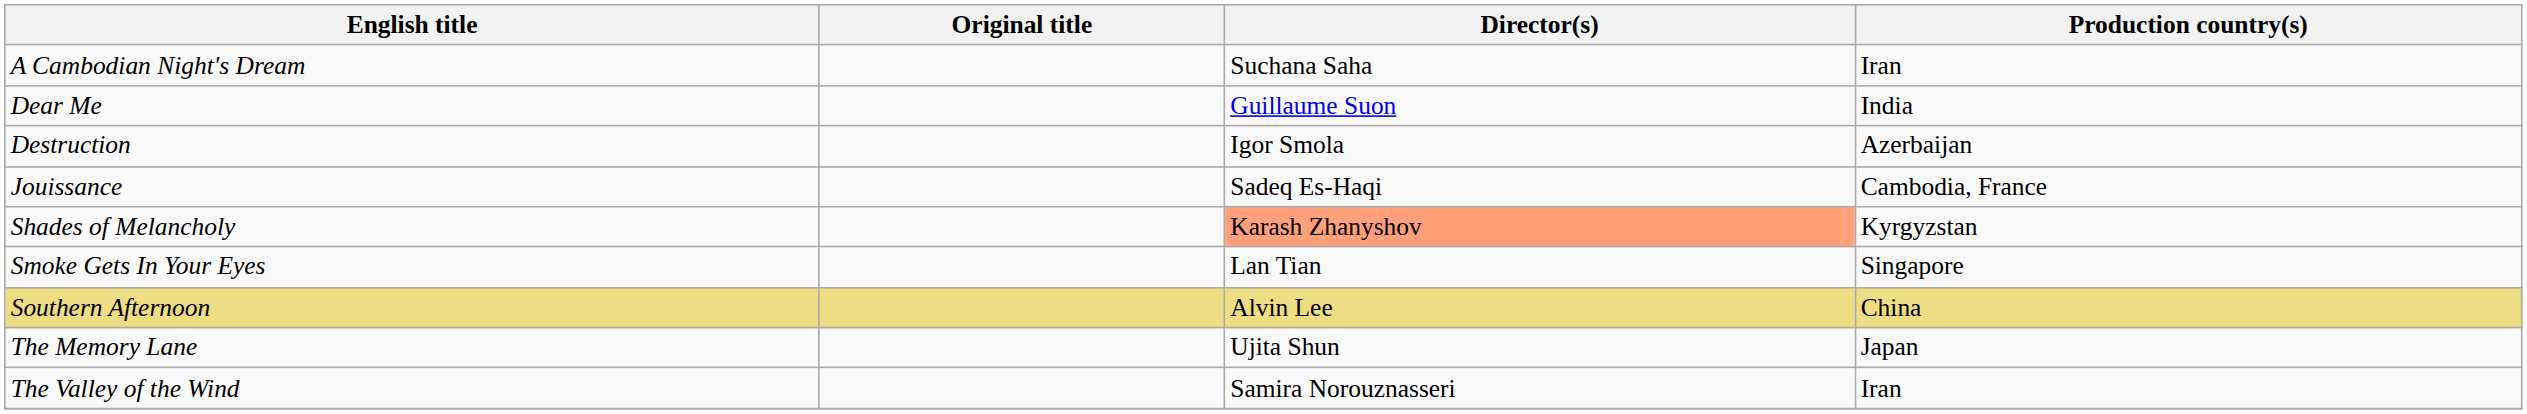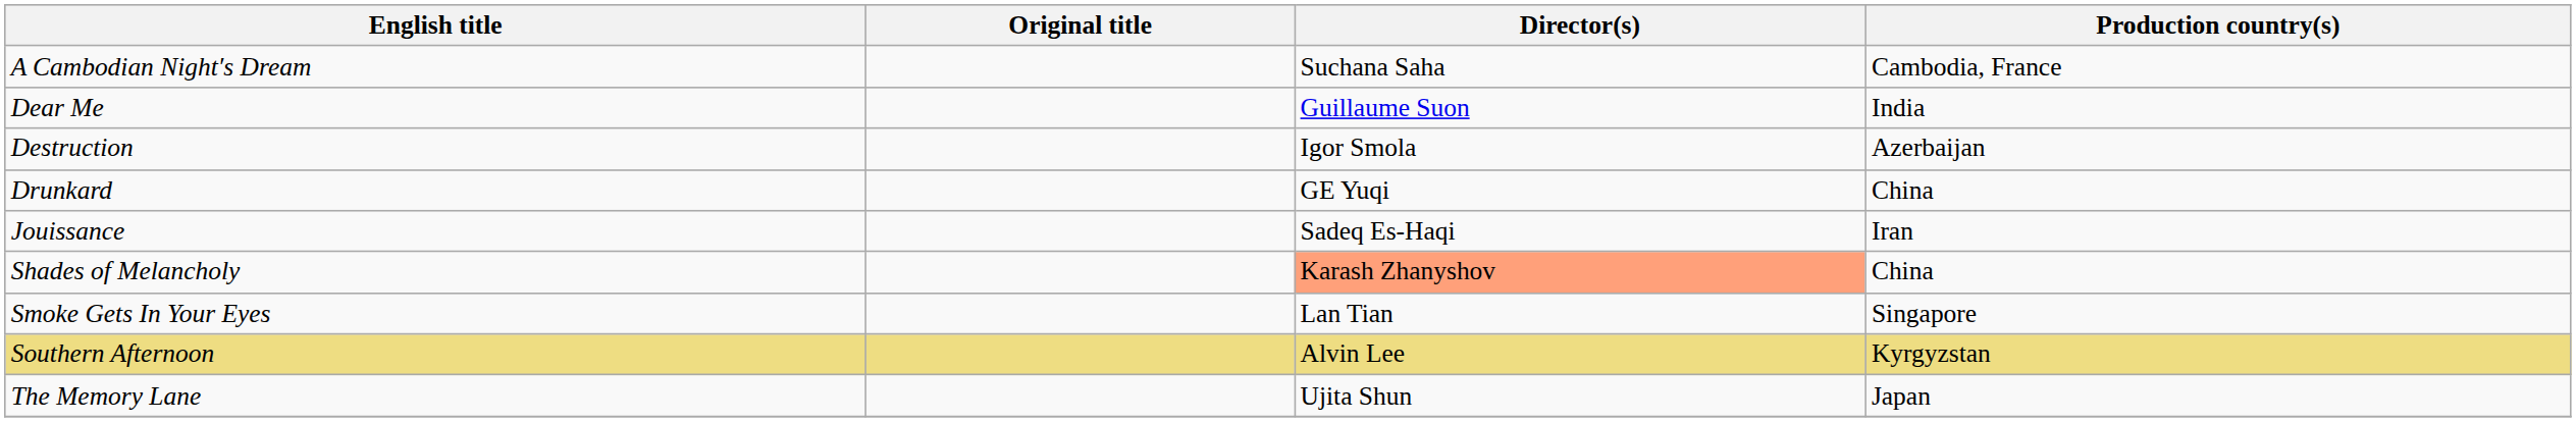 <table class="sortable wikitable" style="width:100%; margin-bottom:4px" cellpadding="5">
 <tr>
 <th scope="col">English title</th>
 <th scope="col">Original title</th>
 <th scope="col">Director(s)</th>
 <th scope="col">Production country(s)</th>
 </tr>
 <tr>
 <td><em>A Cambodian Night′s Dream</em></td>
 <td></td>
 <td>Suchana Saha</td>
-<td>Iran</td>
+<td>Cambodia, France</td>
 </tr>
 <tr>
 <td><em>Dear Me</em></td>
 <td></td>
 <td><a href='#'>Guillaume Suon</a></td>
 <td>India</td>
 </tr>
 <tr>
 <td><em>Destruction</em></td>
 <td></td>
 <td>Igor Smola</td>
 <td>Azerbaijan</td>
 </tr>
 <tr>
+<td><em>Drunkard</em></td>
+<td></td>
+<td>GE Yuqi</td>
+<td>China</td>
+</tr>
+<tr>
 <td><em>Jouissance</em></td>
 <td></td>
 <td>Sadeq Es-Haqi</td>
-<td>Cambodia, France</td>
+<td>Iran</td>
 </tr>
 <tr>
 <td><em>Shades of Melancholy</em></td>
 <td></td>
 <td style="background: lightsalmon;">Karash Zhanyshov</td>
-<td>Kyrgyzstan</td>
+<td>China</td>
 </tr>
 <tr>
 <td><em>Smoke Gets In Your Eyes</em></td>
 <td></td>
 <td>Lan Tian</td>
 <td>Singapore</td>
 </tr>
 <tr style="background:#eedd82;">
 <td><em>Southern Afternoon</em></td>
 <td></td>
 <td>Alvin Lee</td>
-<td>China</td>
+<td>Kyrgyzstan</td>
 </tr>
 <tr>
 <td><em>The Memory Lane</em></td>
 <td></td>
 <td>Ujita Shun</td>
 <td>Japan</td>
 </tr>
 <tr>
-<td><em>The Valley of the Wind</em></td>
-<td></td>
-<td>Samira Norouznasseri</td>
-<td>Iran</td>
-</tr>
-<tr>
 </tr>
 </table>
